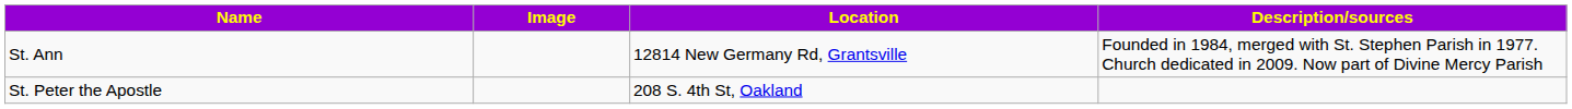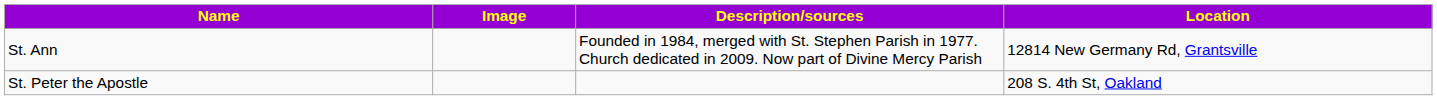 <table class="wikitable sortable" style="width:75%">
 <tr>
 <th style="background:darkviolet; color:yellow;" width="30%"><strong>Name</strong></th>
 <th style="background:darkviolet; color:yellow;" width="10%"><strong>Image</strong></th>
+<th style="background:darkviolet; color:yellow;" width="30%"><strong>Description/sources</strong></th>
 <th style="background:darkviolet; color:yellow;" width="30%"><strong>Location</strong></th>
-<th style="background:darkviolet; color:yellow;" width="30%"><strong>Description/sources</strong></th>
 </tr>
 <tr>
 <td>St. Ann</td>
 <td></td>
+<td>Founded in 1984, merged with St. Stephen Parish in 1977. Church dedicated in 2009. Now part of Divine Mercy Parish</td>
 <td>12814 New Germany Rd, <a href='#'>Grantsville</a></td>
-<td>Founded in 1984, merged with St. Stephen Parish in 1977. Church dedicated in 2009. Now part of Divine Mercy Parish</td>
 </tr>
 <tr>
 <td>St. Peter the Apostle</td>
 <td></td>
+<td></td>
 <td>208 S. 4th St, <a href='#'>Oakland</a></td>
-<td></td>
 </tr>
 </table>
